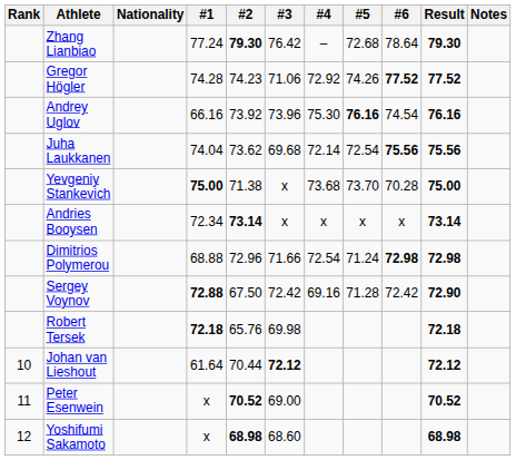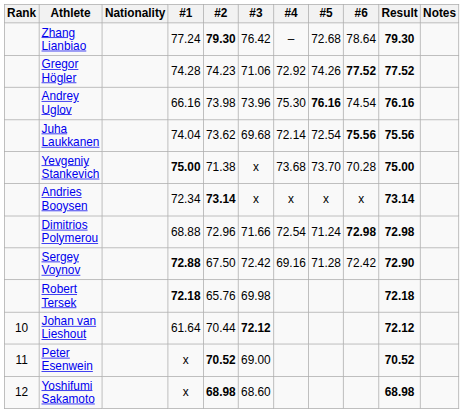 <table class="wikitable sortable" style="text-align:center">
 <tr>
 <th>Rank</th>
 <th>Athlete</th>
 <th>Nationality</th>
 <th>#1</th>
 <th>#2</th>
 <th>#3</th>
 <th>#4</th>
 <th>#5</th>
 <th>#6</th>
 <th>Result</th>
 <th>Notes</th>
 </tr>
 <tr>
 <td></td>
 <td align=left><a href='#'>Zhang Lianbiao</a></td>
 <td align=left></td>
 <td>77.24</td>
 <td><strong>79.30</strong></td>
 <td>76.42</td>
 <td>–</td>
 <td>72.68</td>
 <td>78.64</td>
 <td><strong>79.30</strong></td>
 <td></td>
 </tr>
 <tr>
 <td></td>
 <td align=left><a href='#'>Gregor Högler</a></td>
 <td align=left></td>
 <td>74.28</td>
 <td>74.23</td>
 <td>71.06</td>
 <td>72.92</td>
 <td>74.26</td>
 <td><strong>77.52</strong></td>
 <td><strong>77.52</strong></td>
 <td></td>
 </tr>
 <tr>
 <td></td>
 <td align=left><a href='#'>Andrey Uglov</a></td>
 <td align=left></td>
 <td>66.16</td>
-<td>73.92</td>
+<td>73.98</td>
 <td>73.96</td>
 <td>75.30</td>
 <td><strong>76.16</strong></td>
 <td>74.54</td>
 <td><strong>76.16</strong></td>
 <td></td>
 </tr>
 <tr>
 <td></td>
 <td align=left><a href='#'>Juha Laukkanen</a></td>
 <td align=left></td>
 <td>74.04</td>
 <td>73.62</td>
 <td>69.68</td>
 <td>72.14</td>
 <td>72.54</td>
 <td><strong>75.56</strong></td>
 <td><strong>75.56</strong></td>
 <td></td>
 </tr>
 <tr>
 <td></td>
 <td align=left><a href='#'>Yevgeniy Stankevich</a></td>
 <td align=left></td>
 <td><strong>75.00</strong></td>
 <td>71.38</td>
 <td>x</td>
 <td>73.68</td>
 <td>73.70</td>
 <td>70.28</td>
 <td><strong>75.00</strong></td>
 <td></td>
 </tr>
 <tr>
 <td></td>
 <td align=left><a href='#'>Andries Booysen</a></td>
 <td align=left></td>
 <td>72.34</td>
 <td><strong>73.14</strong></td>
 <td>x</td>
 <td>x</td>
 <td>x</td>
 <td>x</td>
 <td><strong>73.14</strong></td>
 <td></td>
 </tr>
 <tr>
 <td></td>
 <td align=left><a href='#'>Dimitrios Polymerou</a></td>
 <td align=left></td>
 <td>68.88</td>
 <td>72.96</td>
 <td>71.66</td>
 <td>72.54</td>
 <td>71.24</td>
 <td><strong>72.98</strong></td>
 <td><strong>72.98</strong></td>
 <td></td>
 </tr>
 <tr>
 <td></td>
 <td align=left><a href='#'>Sergey Voynov</a></td>
 <td align=left></td>
 <td><strong>72.88</strong></td>
 <td>67.50</td>
 <td>72.42</td>
 <td>69.16</td>
 <td>71.28</td>
 <td>72.42</td>
 <td><strong>72.90</strong></td>
 <td></td>
 </tr>
 <tr>
 <td></td>
 <td align=left><a href='#'>Robert Tersek</a></td>
 <td align=left></td>
 <td><strong>72.18</strong></td>
 <td>65.76</td>
 <td>69.98</td>
 <td></td>
 <td></td>
 <td></td>
 <td><strong>72.18</strong></td>
 <td></td>
 </tr>
 <tr>
 <td>10</td>
 <td align=left><a href='#'>Johan van Lieshout</a></td>
 <td align=left></td>
 <td>61.64</td>
 <td>70.44</td>
 <td><strong>72.12</strong></td>
 <td></td>
 <td></td>
 <td></td>
 <td><strong>72.12</strong></td>
 <td></td>
 </tr>
 <tr>
 <td>11</td>
 <td align=left><a href='#'>Peter Esenwein</a></td>
 <td align=left></td>
 <td>x</td>
 <td><strong>70.52</strong></td>
 <td>69.00</td>
 <td></td>
 <td></td>
 <td></td>
 <td><strong>70.52</strong></td>
 <td></td>
 </tr>
 <tr>
 <td>12</td>
 <td align=left><a href='#'>Yoshifumi Sakamoto</a></td>
 <td align=left></td>
 <td>x</td>
 <td><strong>68.98</strong></td>
 <td>68.60</td>
 <td></td>
 <td></td>
 <td></td>
 <td><strong>68.98</strong></td>
 <td></td>
 </tr>
 </table>
